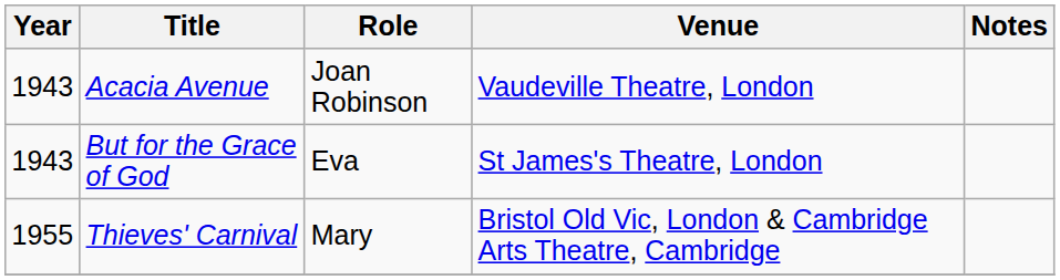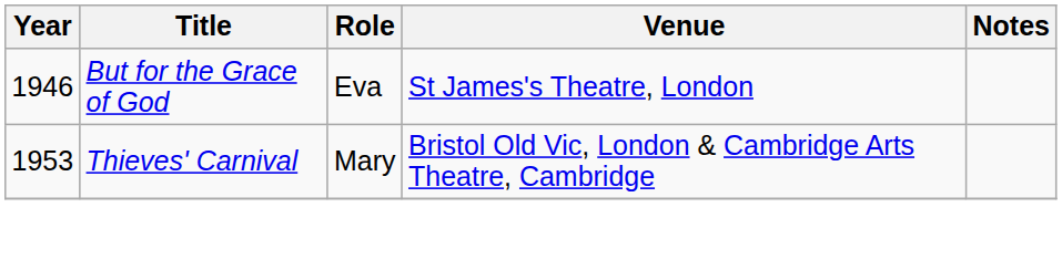 <table class="wikitable sortable">
 <tr>
 <th>Year</th>
 <th>Title</th>
 <th>Role</th>
 <th>Venue</th>
 <th>Notes</th>
 </tr>
 <tr>
-<td>1943</td>
-<td><em><a href='#'>Acacia Avenue</a></em></td>
-<td>Joan Robinson</td>
-<td><a href='#'>Vaudeville Theatre</a>, <a href='#'>London</a></td>
-<td></td>
-</tr>
-<tr>
-<td>1943</td>
+<td>1946</td>
 <td><em><a href='#'>But for the Grace of God</a></em></td>
 <td>Eva</td>
 <td><a href='#'>St James's Theatre</a>, <a href='#'>London</a></td>
 <td></td>
 </tr>
 <tr>
-<td>1955</td>
+<td>1953</td>
 <td><em><a href='#'>Thieves' Carnival</a></em></td>
 <td>Mary</td>
 <td><a href='#'>Bristol Old Vic</a>, <a href='#'>London</a> & <a href='#'>Cambridge Arts Theatre</a>, <a href='#'>Cambridge</a></td>
 <td></td>
 </tr>
 <tr>
 </tr>
 </table>
